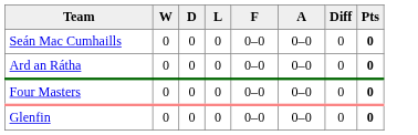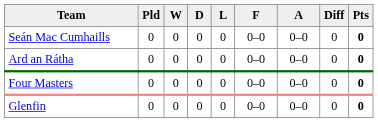 <table style=border-collapse:collapse border=1 cellspacing=0 cellpadding=5>
 <tr align=center bgcolor=#efefef>
 <th width=165>Team</th>
+<th width=20>Pld</th>
 <th width=20>W</th>
 <th width=20>D</th>
 <th width=20>L</th>
 <th width=45>F</th>
 <th width=45>A</th>
 <th width=20>Diff</th>
 <th width=20>Pts</th>
 </tr>
 <tr align=center>
 <td style="text-align:left;"><a href='#'>Seán Mac Cumhaills</a></td>
 <td>0</td>
 <td>0</td>
 <td>0</td>
+<td>0</td>
 <td>0–0</td>
 <td>0–0</td>
 <td>0</td>
 <td><strong>0</strong></td>
 </tr>
 <tr align=center style="border-bottom:3px solid #006600">
 <td style="text-align:left;"><a href='#'>Ard an Rátha</a></td>
+<td>0</td>
 <td>0</td>
 <td>0</td>
 <td>0</td>
 <td>0–0</td>
 <td>0–0</td>
 <td>0</td>
 <td><strong>0</strong></td>
 </tr>
 <tr align=center>
 <td style="text-align:left;"><a href='#'>Four Masters</a></td>
 <td>0</td>
 <td>0</td>
 <td>0</td>
+<td>0</td>
 <td>0–0</td>
 <td>0–0</td>
 <td>0</td>
 <td><strong>0</strong></td>
 </tr>
 <tr align=center style="border-top:3px solid #FB8383">
 <td style="text-align:left;"><a href='#'>Glenfin</a></td>
 <td>0</td>
 <td>0</td>
 <td>0</td>
+<td>0</td>
 <td>0–0</td>
 <td>0–0</td>
 <td>0</td>
 <td><strong>0</strong></td>
 </tr>
 </table>
